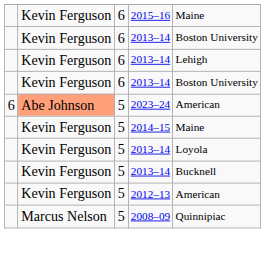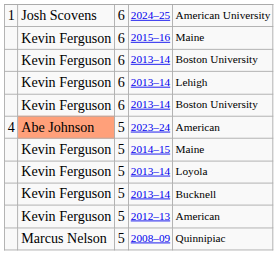 <table class="wikitable">
 <tr>
+</tr>
+<tr>
+<td>1</td>
+<td>Josh Scovens</td>
+<td>6</td>
+<td style="font-size:80%;"><a href='#'>2024–25</a></td>
+<td style="font-size:80%;">American University</td>
 </tr>
 <tr>
 <td></td>
 <td>Kevin Ferguson</td>
 <td>6</td>
 <td style="font-size:80%;"><a href='#'>2015–16</a></td>
 <td style="font-size:80%;">Maine</td>
 </tr>
 <tr>
 <td></td>
 <td>Kevin Ferguson</td>
 <td>6</td>
 <td style="font-size:80%;"><a href='#'>2013–14</a></td>
 <td style="font-size:80%;">Boston University</td>
 </tr>
 <tr>
 <td></td>
 <td>Kevin Ferguson</td>
 <td>6</td>
 <td style="font-size:80%;"><a href='#'>2013–14</a></td>
 <td style="font-size:80%;">Lehigh</td>
 </tr>
 <tr>
 <td></td>
 <td>Kevin Ferguson</td>
 <td>6</td>
 <td style="font-size:80%;"><a href='#'>2013–14</a></td>
 <td style="font-size:80%;">Boston University</td>
 </tr>
 <tr>
-<td>6</td>
+<td>4</td>
 <td style="background: lightsalmon;">Abe Johnson</td>
 <td>5</td>
 <td style="font-size:80%;"><a href='#'>2023–24</a></td>
 <td style="font-size:80%;">American</td>
 </tr>
 <tr>
 <td></td>
 <td>Kevin Ferguson</td>
 <td>5</td>
 <td style="font-size:80%;"><a href='#'>2014–15</a></td>
 <td style="font-size:80%;">Maine</td>
 </tr>
 <tr>
 <td></td>
 <td>Kevin Ferguson</td>
 <td>5</td>
 <td style="font-size:80%;"><a href='#'>2013–14</a></td>
 <td style="font-size:80%;">Loyola</td>
 </tr>
 <tr>
 <td></td>
 <td>Kevin Ferguson</td>
 <td>5</td>
 <td style="font-size:80%;"><a href='#'>2013–14</a></td>
 <td style="font-size:80%;">Bucknell</td>
 </tr>
 <tr>
 <td></td>
 <td>Kevin Ferguson</td>
 <td>5</td>
 <td style="font-size:80%;"><a href='#'>2012–13</a></td>
 <td style="font-size:80%;">American</td>
 </tr>
 <tr>
 <td></td>
 <td>Marcus Nelson</td>
 <td>5</td>
 <td style="font-size:80%;"><a href='#'>2008–09</a></td>
 <td style="font-size:80%;">Quinnipiac</td>
 </tr>
 </table>
